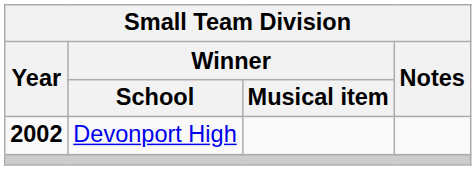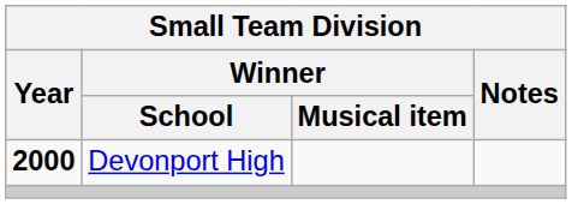 <table class="wikitable sortable">
 <tr>
 <th colspan=8>Small Team Division</th>
 </tr>
 <tr>
 <th rowspan=2>Year</th>
 <th colspan=2>Winner</th>
 <th rowspan=2>Notes</th>
 </tr>
 <tr>
 <th>School</th>
 <th>Musical item</th>
 </tr>
 <tr>
-<td><strong>2002</strong></td>
+<td><strong>2000</strong></td>
 <td><a href='#'>Devonport High</a></td>
 <td></td>
 <td></td>
 </tr>
 <tr>
 <th colspan=8 style="background: #cccccc;"></th>
 </tr>
 </table>
